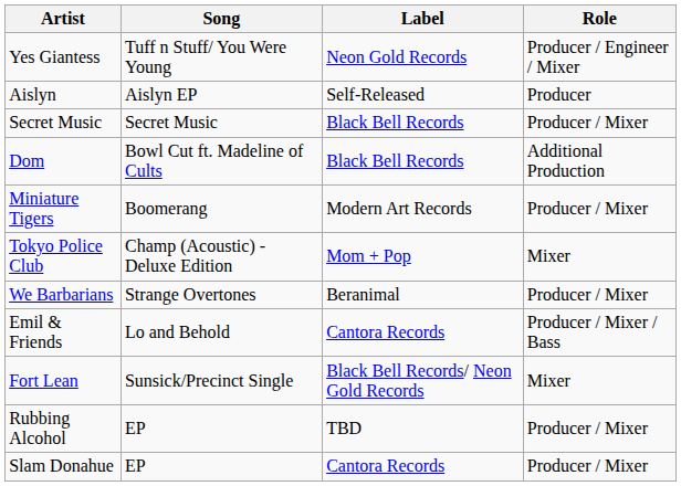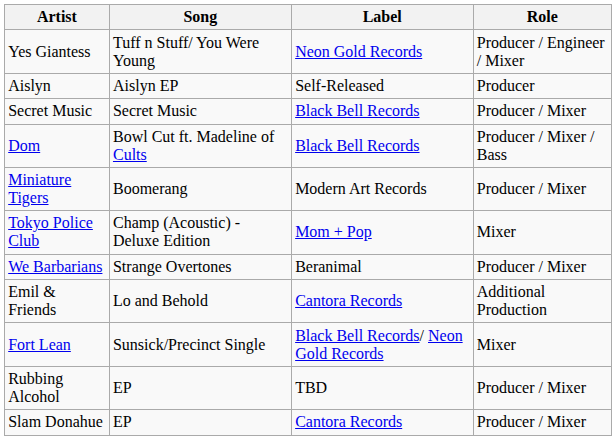 <table class="wikitable">
 <tr>
 <th>Artist</th>
 <th>Song</th>
 <th>Label</th>
 <th>Role</th>
 </tr>
 <tr>
 <td>Yes Giantess</td>
 <td>Tuff n Stuff/ You Were Young</td>
 <td><a href='#'>Neon Gold Records</a></td>
 <td>Producer / Engineer / Mixer</td>
 </tr>
 <tr>
 <td>Aislyn</td>
 <td>Aislyn EP</td>
 <td>Self-Released</td>
 <td>Producer</td>
 </tr>
 <tr>
 <td>Secret Music</td>
 <td>Secret Music</td>
 <td><a href='#'>Black Bell Records</a></td>
 <td>Producer / Mixer</td>
 </tr>
 <tr>
 <td><a href='#'>Dom</a></td>
 <td>Bowl Cut ft. Madeline of <a href='#'>Cults</a></td>
 <td><a href='#'>Black Bell Records</a></td>
-<td>Additional Production</td>
+<td>Producer / Mixer / Bass</td>
 </tr>
 <tr>
 <td><a href='#'>Miniature Tigers</a></td>
 <td>Boomerang</td>
 <td>Modern Art Records</td>
 <td>Producer / Mixer</td>
 </tr>
 <tr>
 <td><a href='#'>Tokyo Police Club</a></td>
 <td>Champ (Acoustic) - Deluxe Edition</td>
 <td><a href='#'>Mom + Pop</a></td>
 <td>Mixer</td>
 </tr>
 <tr>
 <td><a href='#'>We Barbarians</a></td>
 <td>Strange Overtones</td>
 <td>Beranimal</td>
 <td>Producer / Mixer</td>
 </tr>
 <tr>
 <td>Emil & Friends</td>
 <td>Lo and Behold</td>
 <td><a href='#'>Cantora Records</a></td>
-<td>Producer / Mixer / Bass</td>
+<td>Additional Production</td>
 </tr>
 <tr>
 <td><a href='#'>Fort Lean</a></td>
 <td>Sunsick/Precinct Single</td>
 <td><a href='#'>Black Bell Records</a>/ <a href='#'>Neon Gold Records</a></td>
 <td>Mixer</td>
 </tr>
 <tr>
 <td>Rubbing Alcohol</td>
 <td>EP</td>
 <td>TBD</td>
 <td>Producer / Mixer</td>
 </tr>
 <tr>
 <td>Slam Donahue</td>
 <td>EP</td>
 <td><a href='#'>Cantora Records</a></td>
 <td>Producer / Mixer</td>
 </tr>
 </table>
